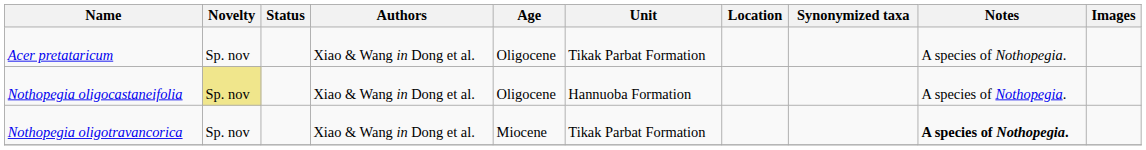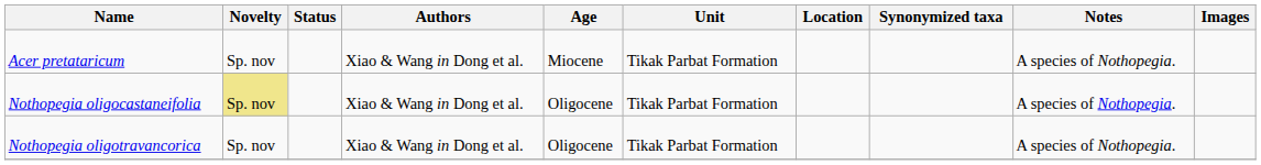 <table class="wikitable sortable" align="center" width="100%">
 <tr>
 <th>Name</th>
 <th>Novelty</th>
 <th>Status</th>
 <th>Authors</th>
 <th>Age</th>
 <th>Unit</th>
 <th>Location</th>
 <th>Synonymized taxa</th>
 <th>Notes</th>
 <th>Images</th>
 </tr>
 <tr>
 <td><br><em><a href='#'>Acer pretataricum</a></em></td>
 <td><br>Sp. nov</td>
 <td></td>
 <td><br>Xiao & Wang <em>in</em> Dong et al.</td>
-<td><br>Oligocene</td>
+<td><br>Miocene</td>
 <td><br>Tikak Parbat Formation</td>
 <td><br></td>
 <td></td>
 <td><br>A species of <em>Nothopegia</em>.</td>
 <td></td>
 </tr>
 <tr>
 <td><br><em><a href='#'>Nothopegia oligocastaneifolia</a></em></td>
 <td style="background: khaki;"><br>Sp. nov</td>
 <td></td>
 <td><br>Xiao & Wang <em>in</em> Dong et al.</td>
 <td><br>Oligocene</td>
-<td><br>Hannuoba Formation</td>
+<td><br>Tikak Parbat Formation</td>
 <td><br></td>
 <td></td>
 <td><br>A species of <em><a href='#'>Nothopegia</a></em>.</td>
 <td></td>
 </tr>
 <tr>
 <td><br><em><a href='#'>Nothopegia oligotravancorica</a></em></td>
 <td><br>Sp. nov</td>
 <td></td>
 <td><br>Xiao & Wang <em>in</em> Dong et al.</td>
-<td><br>Miocene</td>
+<td><br>Oligocene</td>
 <td><br>Tikak Parbat Formation</td>
 <td><br></td>
 <td></td>
-<td><strong><br>A species of <em>Nothopegia</em>.</strong></td>
+<td><br>A species of <em>Nothopegia</em>.</td>
 <td></td>
 </tr>
 <tr>
 </tr>
 </table>
